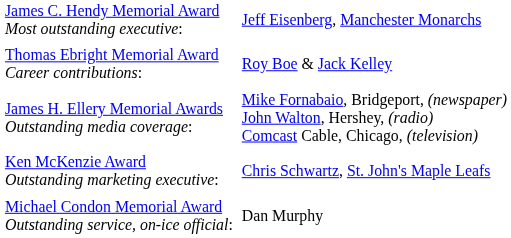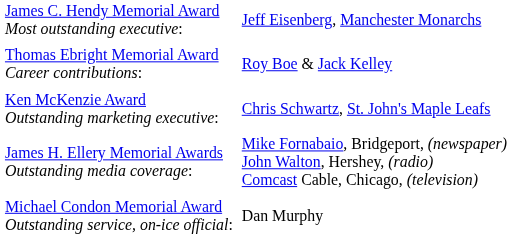 <table cellpadding="3" cellspacing="3">
 <tr>
 <td><a href='#'>James C. Hendy Memorial Award</a><br><em>Most outstanding executive</em>:</td>
 <td><a href='#'>Jeff Eisenberg</a>, <a href='#'>Manchester Monarchs</a></td>
 </tr>
 <tr>
 <td><a href='#'>Thomas Ebright Memorial Award</a><br><em>Career contributions</em>:</td>
 <td><a href='#'>Roy Boe</a> & <a href='#'>Jack Kelley</a></td>
 </tr>
 <tr>
+<td><a href='#'>Ken McKenzie Award</a><br><em>Outstanding marketing executive</em>:</td>
+<td><a href='#'>Chris Schwartz</a>, <a href='#'>St. John's Maple Leafs</a></td>
+</tr>
+<tr>
 <td><a href='#'>James H. Ellery Memorial Awards</a> <br><em>Outstanding media coverage</em>:</td>
 <td><a href='#'>Mike Fornabaio</a>, Bridgeport, <em>(newspaper)</em><br><a href='#'>John Walton</a>, Hershey, <em>(radio)</em><br><a href='#'>Comcast</a> Cable, Chicago, <em>(television)</em></td>
-</tr>
-<tr>
-<td><a href='#'>Ken McKenzie Award</a><br><em>Outstanding marketing executive</em>:</td>
-<td><a href='#'>Chris Schwartz</a>, <a href='#'>St. John's Maple Leafs</a></td>
 </tr>
 <tr>
 <td><a href='#'>Michael Condon Memorial Award</a><br><em>Outstanding service, on-ice official</em>:</td>
 <td>Dan Murphy</td>
 </tr>
 </table>
